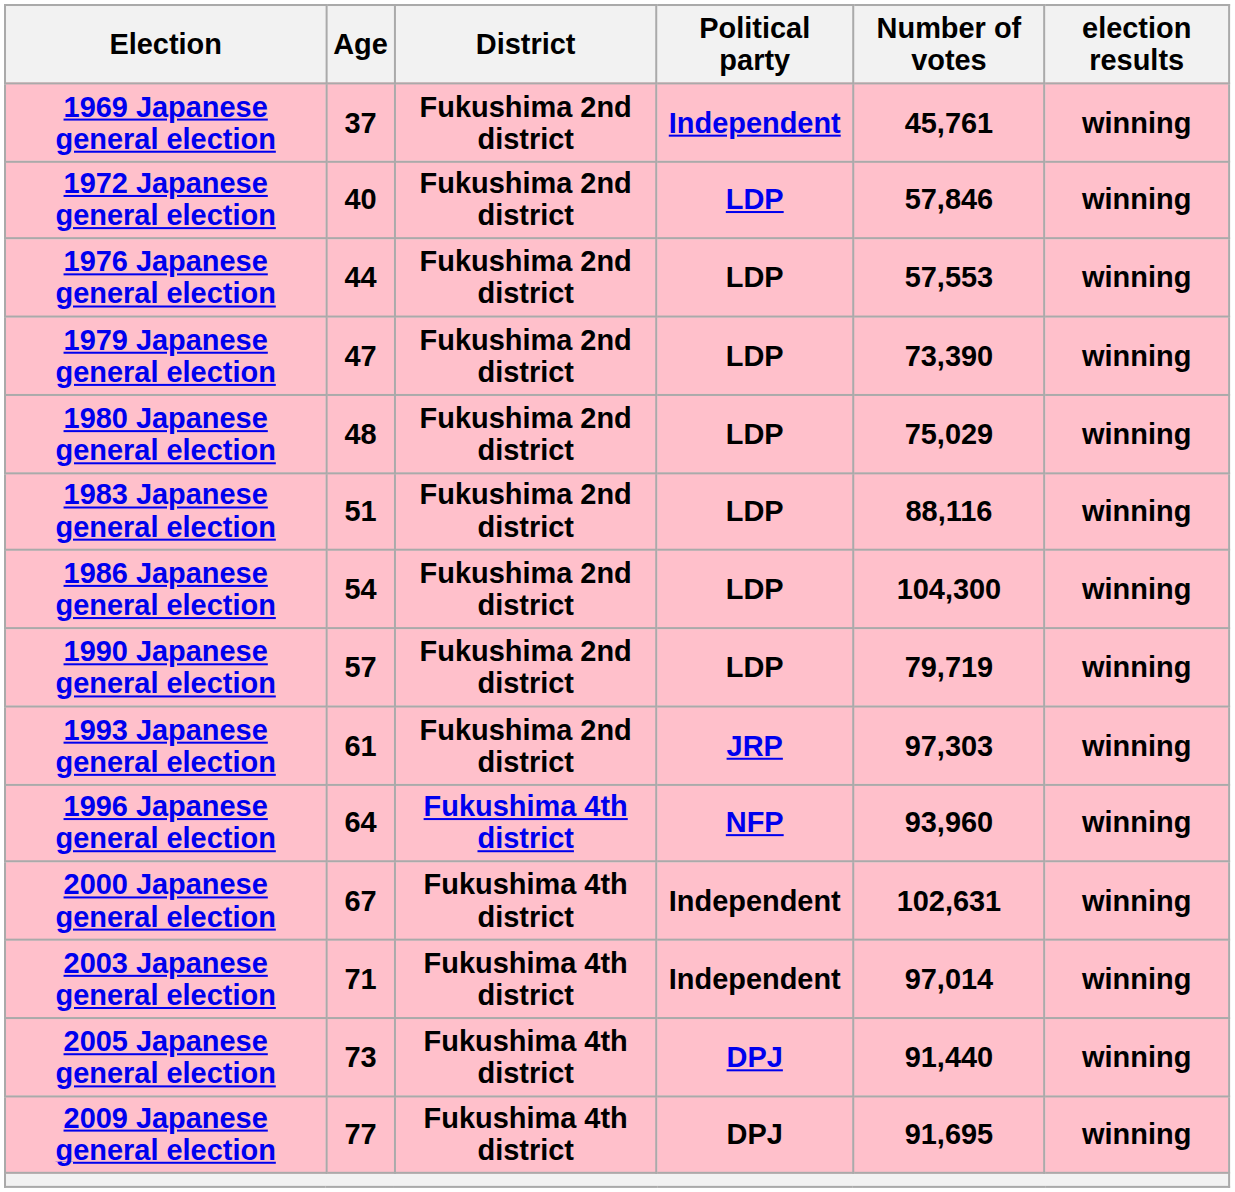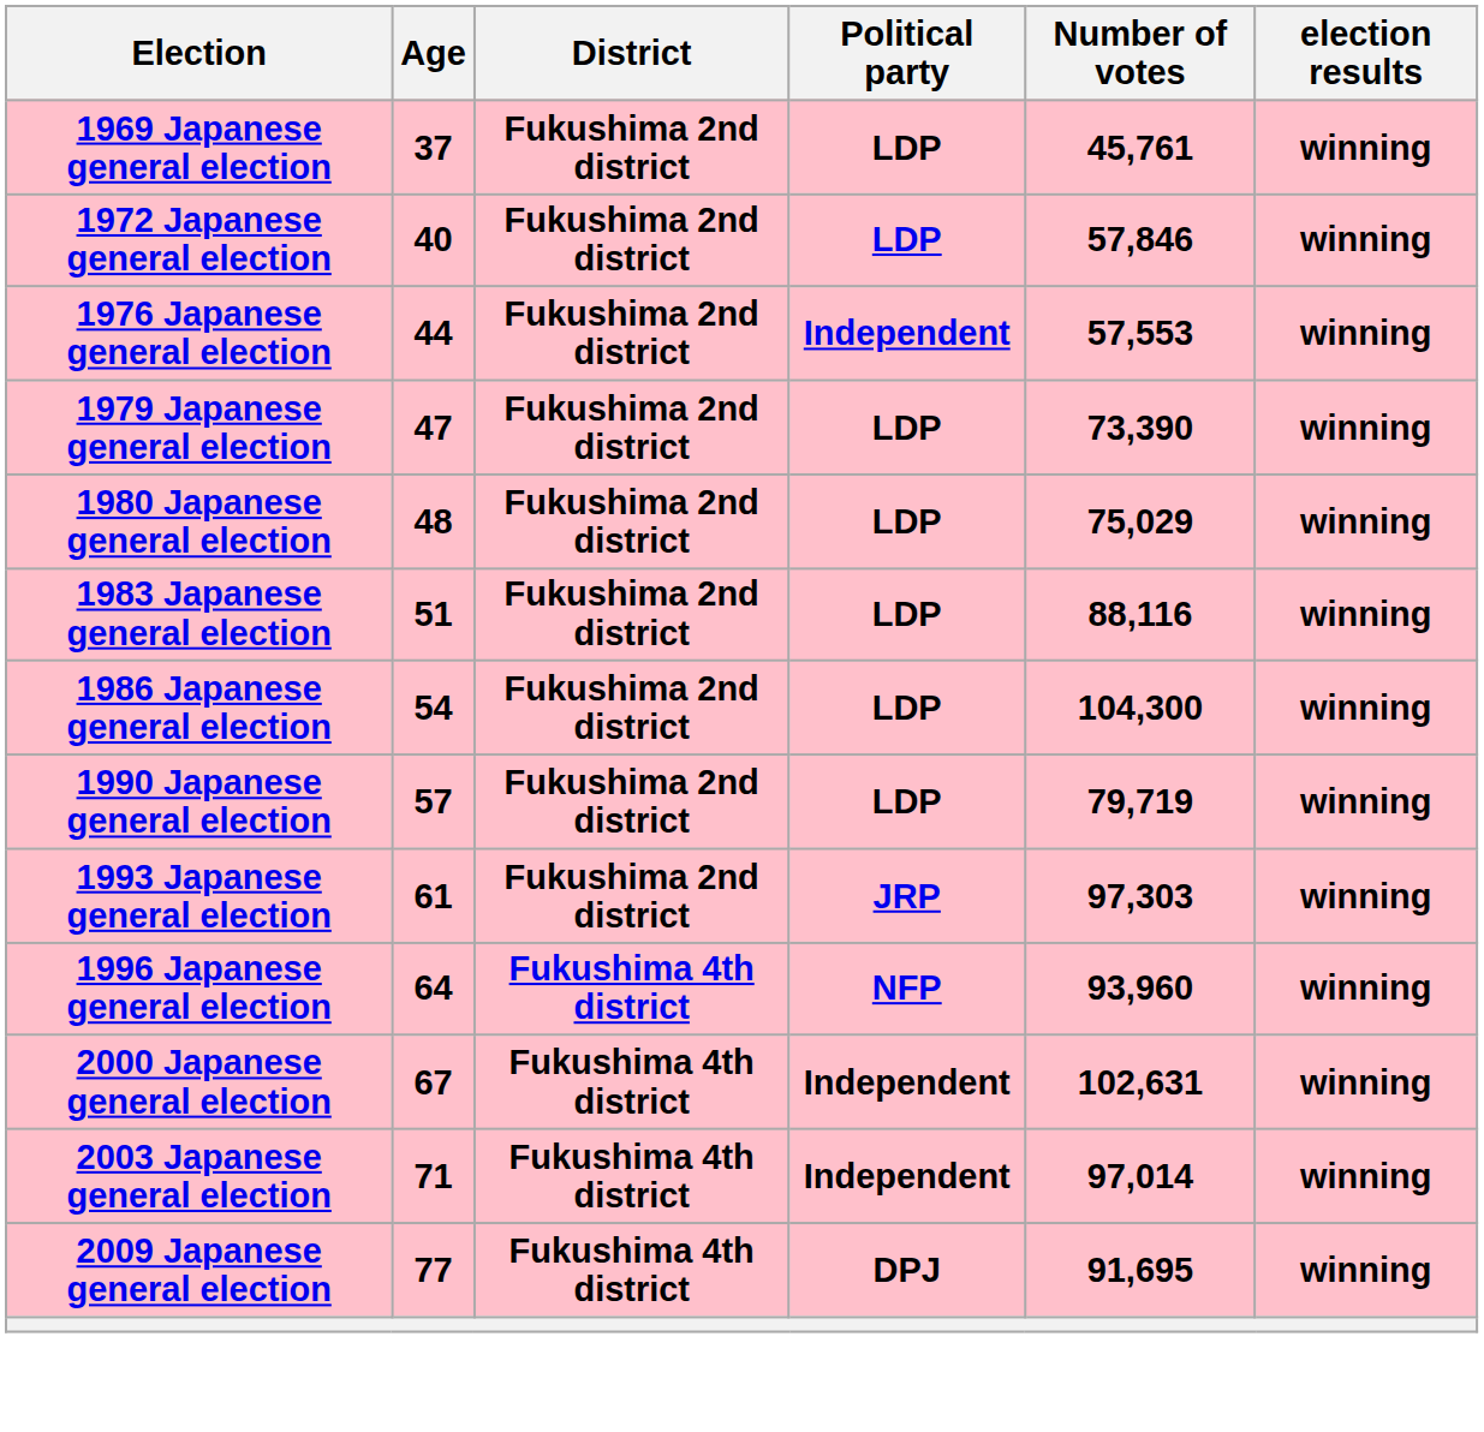 <table class="wikitable" style="text-align:center; font-size:90%">
 <tr>
 <th>Election</th>
 <th>Age</th>
 <th>District</th>
 <th>Political party</th>
 <th>Number of votes</th>
 <th>election results</th>
 </tr>
 <tr>
 <td style="background:Pink;"><strong><a href='#'>1969 Japanese general election</a></strong></td>
 <td style="background:Pink;"><strong>37</strong></td>
 <td style="background:Pink;"><strong>Fukushima 2nd district</strong></td>
-<td style="background:Pink;"><strong><a href='#'>Independent</a></strong></td>
+<td style="background:Pink;"><strong>LDP</strong></td>
 <td style="background:Pink;"><strong>45,761</strong></td>
 <td style="background:Pink;"><strong>winning</strong></td>
 </tr>
 <tr>
 <td style="background:Pink;"><strong><a href='#'>1972 Japanese general election</a></strong></td>
 <td style="background:Pink;"><strong>40</strong></td>
 <td style="background:Pink;"><strong>Fukushima 2nd district</strong></td>
 <td style="background:Pink;"><strong><a href='#'>LDP</a></strong></td>
 <td style="background:Pink;"><strong>57,846</strong></td>
 <td style="background:Pink;"><strong>winning</strong></td>
 </tr>
 <tr>
 <td style="background:Pink;"><strong><a href='#'>1976 Japanese general election</a></strong></td>
 <td style="background:Pink;"><strong>44</strong></td>
 <td style="background:Pink;"><strong>Fukushima 2nd district</strong></td>
-<td style="background:Pink;"><strong>LDP</strong></td>
+<td style="background:Pink;"><strong><a href='#'>Independent</a></strong></td>
 <td style="background:Pink;"><strong>57,553</strong></td>
 <td style="background:Pink;"><strong>winning</strong></td>
 </tr>
 <tr>
 <td style="background:Pink;"><strong><a href='#'>1979 Japanese general election</a></strong></td>
 <td style="background:Pink;"><strong>47</strong></td>
 <td style="background:Pink;"><strong>Fukushima 2nd district</strong></td>
 <td style="background:Pink;"><strong>LDP</strong></td>
 <td style="background:Pink;"><strong>73,390</strong></td>
 <td style="background:Pink;"><strong>winning</strong></td>
 </tr>
 <tr>
 <td style="background:Pink;"><strong><a href='#'>1980 Japanese general election</a></strong></td>
 <td style="background:Pink;"><strong>48</strong></td>
 <td style="background:Pink;"><strong>Fukushima 2nd district</strong></td>
 <td style="background:Pink;"><strong>LDP</strong></td>
 <td style="background:Pink;"><strong>75,029</strong></td>
 <td style="background:Pink;"><strong>winning</strong></td>
 </tr>
 <tr>
 <td style="background:Pink;"><strong><a href='#'>1983 Japanese general election</a></strong></td>
 <td style="background:Pink;"><strong>51</strong></td>
 <td style="background:Pink;"><strong>Fukushima 2nd district</strong></td>
 <td style="background:Pink;"><strong>LDP</strong></td>
 <td style="background:Pink;"><strong>88,116</strong></td>
 <td style="background:Pink;"><strong>winning</strong></td>
 </tr>
 <tr>
 <td style="background:Pink;"><strong><a href='#'>1986 Japanese general election</a></strong></td>
 <td style="background:Pink;"><strong>54</strong></td>
 <td style="background:Pink;"><strong>Fukushima 2nd district</strong></td>
 <td style="background:Pink;"><strong>LDP</strong></td>
 <td style="background:Pink;"><strong>104,300</strong></td>
 <td style="background:Pink;"><strong>winning</strong></td>
 </tr>
 <tr>
 <td style="background:Pink;"><strong><a href='#'>1990 Japanese general election</a></strong></td>
 <td style="background:Pink;"><strong>57</strong></td>
 <td style="background:Pink;"><strong>Fukushima 2nd district</strong></td>
 <td style="background:Pink;"><strong>LDP</strong></td>
 <td style="background:Pink;"><strong>79,719</strong></td>
 <td style="background:Pink;"><strong>winning</strong></td>
 </tr>
 <tr>
 <td style="background:Pink;"><strong><a href='#'>1993 Japanese general election</a></strong></td>
 <td style="background:Pink;"><strong>61</strong></td>
 <td style="background:Pink;"><strong>Fukushima 2nd district</strong></td>
 <td style="background:Pink;"><strong><a href='#'>JRP</a></strong></td>
 <td style="background:Pink;"><strong>97,303</strong></td>
 <td style="background:Pink;"><strong>winning</strong></td>
 </tr>
 <tr>
 <td style="background:Pink;"><strong><a href='#'>1996 Japanese general election</a></strong></td>
 <td style="background:Pink;"><strong>64</strong></td>
 <td style="background:Pink;"><strong><a href='#'>Fukushima 4th district</a></strong></td>
 <td style="background:Pink;"><strong><a href='#'>NFP</a></strong></td>
 <td style="background:Pink;"><strong>93,960</strong></td>
 <td style="background:Pink;"><strong>winning</strong></td>
 </tr>
 <tr>
 <td style="background:Pink;"><strong><a href='#'>2000 Japanese general election</a></strong></td>
 <td style="background:Pink;"><strong>67</strong></td>
 <td style="background:Pink;"><strong>Fukushima 4th district</strong></td>
 <td style="background:Pink;"><strong>Independent</strong></td>
 <td style="background:Pink;"><strong>102,631</strong></td>
 <td style="background:Pink;"><strong>winning</strong></td>
 </tr>
 <tr>
 <td style="background:Pink;"><strong><a href='#'>2003 Japanese general election</a></strong></td>
 <td style="background:Pink;"><strong>71</strong></td>
 <td style="background:Pink;"><strong>Fukushima 4th district</strong></td>
 <td style="background:Pink;"><strong>Independent</strong></td>
 <td style="background:Pink;"><strong>97,014</strong></td>
 <td style="background:Pink;"><strong>winning</strong></td>
 </tr>
 <tr>
-<td style="background:Pink;"><strong><a href='#'>2005 Japanese general election</a></strong></td>
-<td style="background:Pink;"><strong>73</strong></td>
-<td style="background:Pink;"><strong>Fukushima 4th district</strong></td>
-<td style="background:Pink;"><strong><a href='#'>DPJ</a></strong></td>
-<td style="background:Pink;"><strong>91,440</strong></td>
-<td style="background:Pink;"><strong>winning</strong></td>
-</tr>
-<tr>
 <td style="background:Pink;"><strong><a href='#'>2009 Japanese general election</a></strong></td>
 <td style="background:Pink;"><strong>77</strong></td>
 <td style="background:Pink;"><strong>Fukushima 4th district</strong></td>
 <td style="background:Pink;"><strong>DPJ</strong></td>
 <td style="background:Pink;"><strong>91,695</strong></td>
 <td style="background:Pink;"><strong>winning</strong></td>
 </tr>
 <tr>
 <th colspan="6"></th>
 </tr>
 </table>
